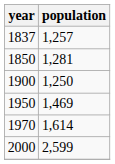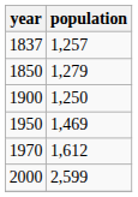 <table class="wikitable">
 <tr>
 <th>year</th>
 <th>population</th>
 </tr>
 <tr>
 <td>1837</td>
 <td>1,257</td>
 </tr>
 <tr>
 <td>1850</td>
-<td>1,281</td>
+<td>1,279</td>
 </tr>
 <tr>
 <td>1900</td>
 <td>1,250</td>
 </tr>
 <tr>
 <td>1950</td>
 <td>1,469</td>
 </tr>
 <tr>
 <td>1970</td>
-<td>1,614</td>
+<td>1,612</td>
 </tr>
 <tr>
 <td>2000</td>
 <td>2,599</td>
 </tr>
 <tr>
 </tr>
 </table>
